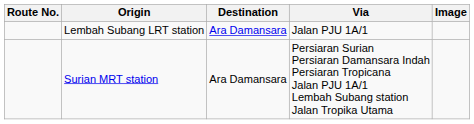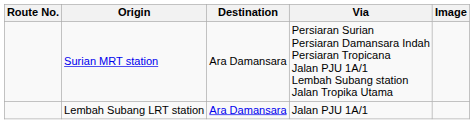 <table class="wikitable">
 <tr>
 <th>Route No.</th>
 <th>Origin</th>
 <th>Destination</th>
 <th>Via</th>
 <th>Image</th>
 </tr>
 <tr>
 <td><strong></strong></td>
+<td> <a href='#'>Surian MRT station</a></td>
+<td>Ara Damansara</td>
+<td>Persiaran Surian <br> Persiaran Damansara Indah <br> Persiaran Tropicana <br> Jalan PJU 1A/1 <br>  Lembah Subang station <br> Jalan Tropika Utama</td>
+<td></td>
+</tr>
+<tr>
+<td><strong></strong></td>
 <td> Lembah Subang LRT station</td>
 <td><a href='#'>Ara Damansara</a></td>
 <td>Jalan PJU 1A/1</td>
 <td></td>
 </tr>
-<tr>
-<td><strong></strong></td>
-<td> <a href='#'>Surian MRT station</a></td>
-<td>Ara Damansara</td>
-<td>Persiaran Surian <br> Persiaran Damansara Indah <br> Persiaran Tropicana <br> Jalan PJU 1A/1 <br>  Lembah Subang station <br> Jalan Tropika Utama</td>
-<td></td>
-</tr>
 </table>
